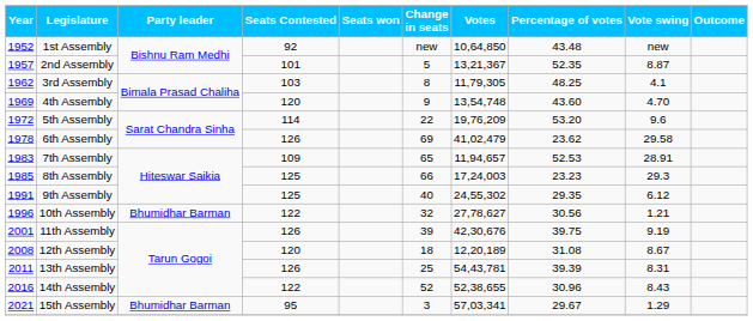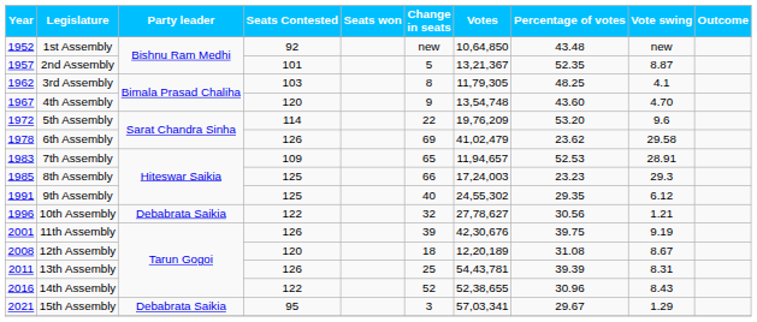 <table class="wikitable sortable" style="text-align:center">
 <tr>
 <th Style="background-color:#00BFFF; color:white">Year</th>
 <th Style="background-color:#00BFFF; color:white">Legislature</th>
 <th Style="background-color:#00BFFF; color:white">Party leader</th>
 <th Style="background-color:#00BFFF; color:white">Seats Contested</th>
 <th Style="background-color:#00BFFF; color:white">Seats won</th>
 <th Style="background-color:#00BFFF; color:white">Change<br>in seats</th>
 <th Style="background-color:#00BFFF; color:white">Votes</th>
 <th Style="background-color:#00BFFF; color:white">Percentage of votes</th>
 <th Style="background-color:#00BFFF; color:white">Vote swing</th>
 <th Style="background-color:#00BFFF; color:white">Outcome</th>
 </tr>
 <tr>
 <td><a href='#'>1952</a></td>
 <td>1st Assembly</td>
 <td rowspan="2"><a href='#'>Bishnu Ram Medhi</a></td>
 <td>92</td>
 <td></td>
 <td> new</td>
 <td>10,64,850</td>
 <td>43.48</td>
 <td> new</td>
 <td></td>
 </tr>
 <tr>
 <td><a href='#'>1957</a></td>
 <td>2nd Assembly</td>
 <td>101</td>
 <td></td>
 <td> 5</td>
 <td>13,21,367</td>
 <td>52.35</td>
 <td> 8.87</td>
 <td></td>
 </tr>
 <tr>
 <td><a href='#'>1962</a></td>
 <td>3rd Assembly</td>
 <td rowspan="2"><a href='#'>Bimala Prasad Chaliha</a></td>
 <td>103</td>
 <td></td>
 <td> 8</td>
 <td>11,79,305</td>
 <td>48.25</td>
 <td> 4.1</td>
 <td></td>
 </tr>
 <tr>
-<td><a href='#'>1969</a></td>
+<td><a href='#'>1967</a></td>
 <td>4th Assembly</td>
 <td>120</td>
 <td></td>
 <td> 9</td>
 <td>13,54,748</td>
 <td>43.60</td>
 <td> 4.70</td>
 <td></td>
 </tr>
 <tr>
 <td><a href='#'>1972</a></td>
 <td>5th Assembly</td>
 <td rowspan="2"><a href='#'>Sarat Chandra Sinha</a></td>
 <td>114</td>
 <td></td>
 <td> 22</td>
 <td>19,76,209</td>
 <td>53.20</td>
 <td> 9.6</td>
 <td></td>
 </tr>
 <tr>
 <td><a href='#'>1978</a></td>
 <td>6th Assembly</td>
 <td>126</td>
 <td></td>
 <td>69</td>
 <td>41,02,479</td>
 <td>23.62</td>
 <td> 29.58</td>
 <td></td>
 </tr>
 <tr>
 <td><a href='#'>1983</a></td>
 <td>7th Assembly</td>
 <td rowspan="3"><a href='#'>Hiteswar Saikia</a></td>
 <td>109</td>
 <td></td>
 <td> 65</td>
 <td>11,94,657</td>
 <td>52.53</td>
 <td> 28.91</td>
 <td></td>
 </tr>
 <tr>
 <td><a href='#'>1985</a></td>
 <td>8th Assembly</td>
 <td>125</td>
 <td></td>
 <td> 66</td>
 <td>17,24,003</td>
 <td>23.23</td>
 <td> 29.3</td>
 <td></td>
 </tr>
 <tr>
 <td><a href='#'>1991</a></td>
 <td>9th Assembly</td>
 <td>125</td>
 <td></td>
 <td> 40</td>
 <td>24,55,302</td>
 <td>29.35</td>
 <td> 6.12</td>
 <td></td>
 </tr>
 <tr>
 <td><a href='#'>1996</a></td>
 <td>10th Assembly</td>
-<td rowspan="1"><a href='#'>Bhumidhar Barman</a></td>
+<td rowspan="1"><a href='#'>Debabrata Saikia</a></td>
 <td>122</td>
 <td></td>
 <td> 32</td>
 <td>27,78,627</td>
 <td>30.56</td>
 <td> 1.21</td>
 <td></td>
 </tr>
 <tr>
 <td><a href='#'>2001</a></td>
 <td>11th Assembly</td>
 <td rowspan="4"><a href='#'>Tarun Gogoi</a></td>
 <td>126</td>
 <td></td>
 <td> 39</td>
 <td>42,30,676</td>
 <td>39.75</td>
 <td> 9.19</td>
 <td></td>
 </tr>
 <tr>
 <td><a href='#'>2008</a></td>
 <td>12th Assembly</td>
 <td>120</td>
 <td></td>
 <td> 18</td>
 <td>12,20,189</td>
 <td>31.08</td>
 <td> 8.67</td>
 <td></td>
 </tr>
 <tr>
 <td><a href='#'>2011</a></td>
 <td>13th Assembly</td>
 <td>126</td>
 <td></td>
 <td> 25</td>
 <td>54,43,781</td>
 <td>39.39</td>
 <td> 8.31</td>
 <td></td>
 </tr>
 <tr>
 <td><a href='#'>2016</a></td>
 <td>14th Assembly</td>
 <td>122</td>
 <td></td>
 <td>52</td>
 <td>52,38,655</td>
 <td>30.96</td>
 <td> 8.43</td>
 <td></td>
 </tr>
 <tr>
 <td><a href='#'>2021</a></td>
 <td>15th Assembly</td>
-<td rowspan="1"><a href='#'>Bhumidhar Barman</a></td>
+<td rowspan="1"><a href='#'>Debabrata Saikia</a></td>
 <td>95</td>
 <td></td>
 <td> 3</td>
 <td>57,03,341</td>
 <td>29.67</td>
 <td>1.29</td>
 <td></td>
 </tr>
 <tr>
 </tr>
 </table>
